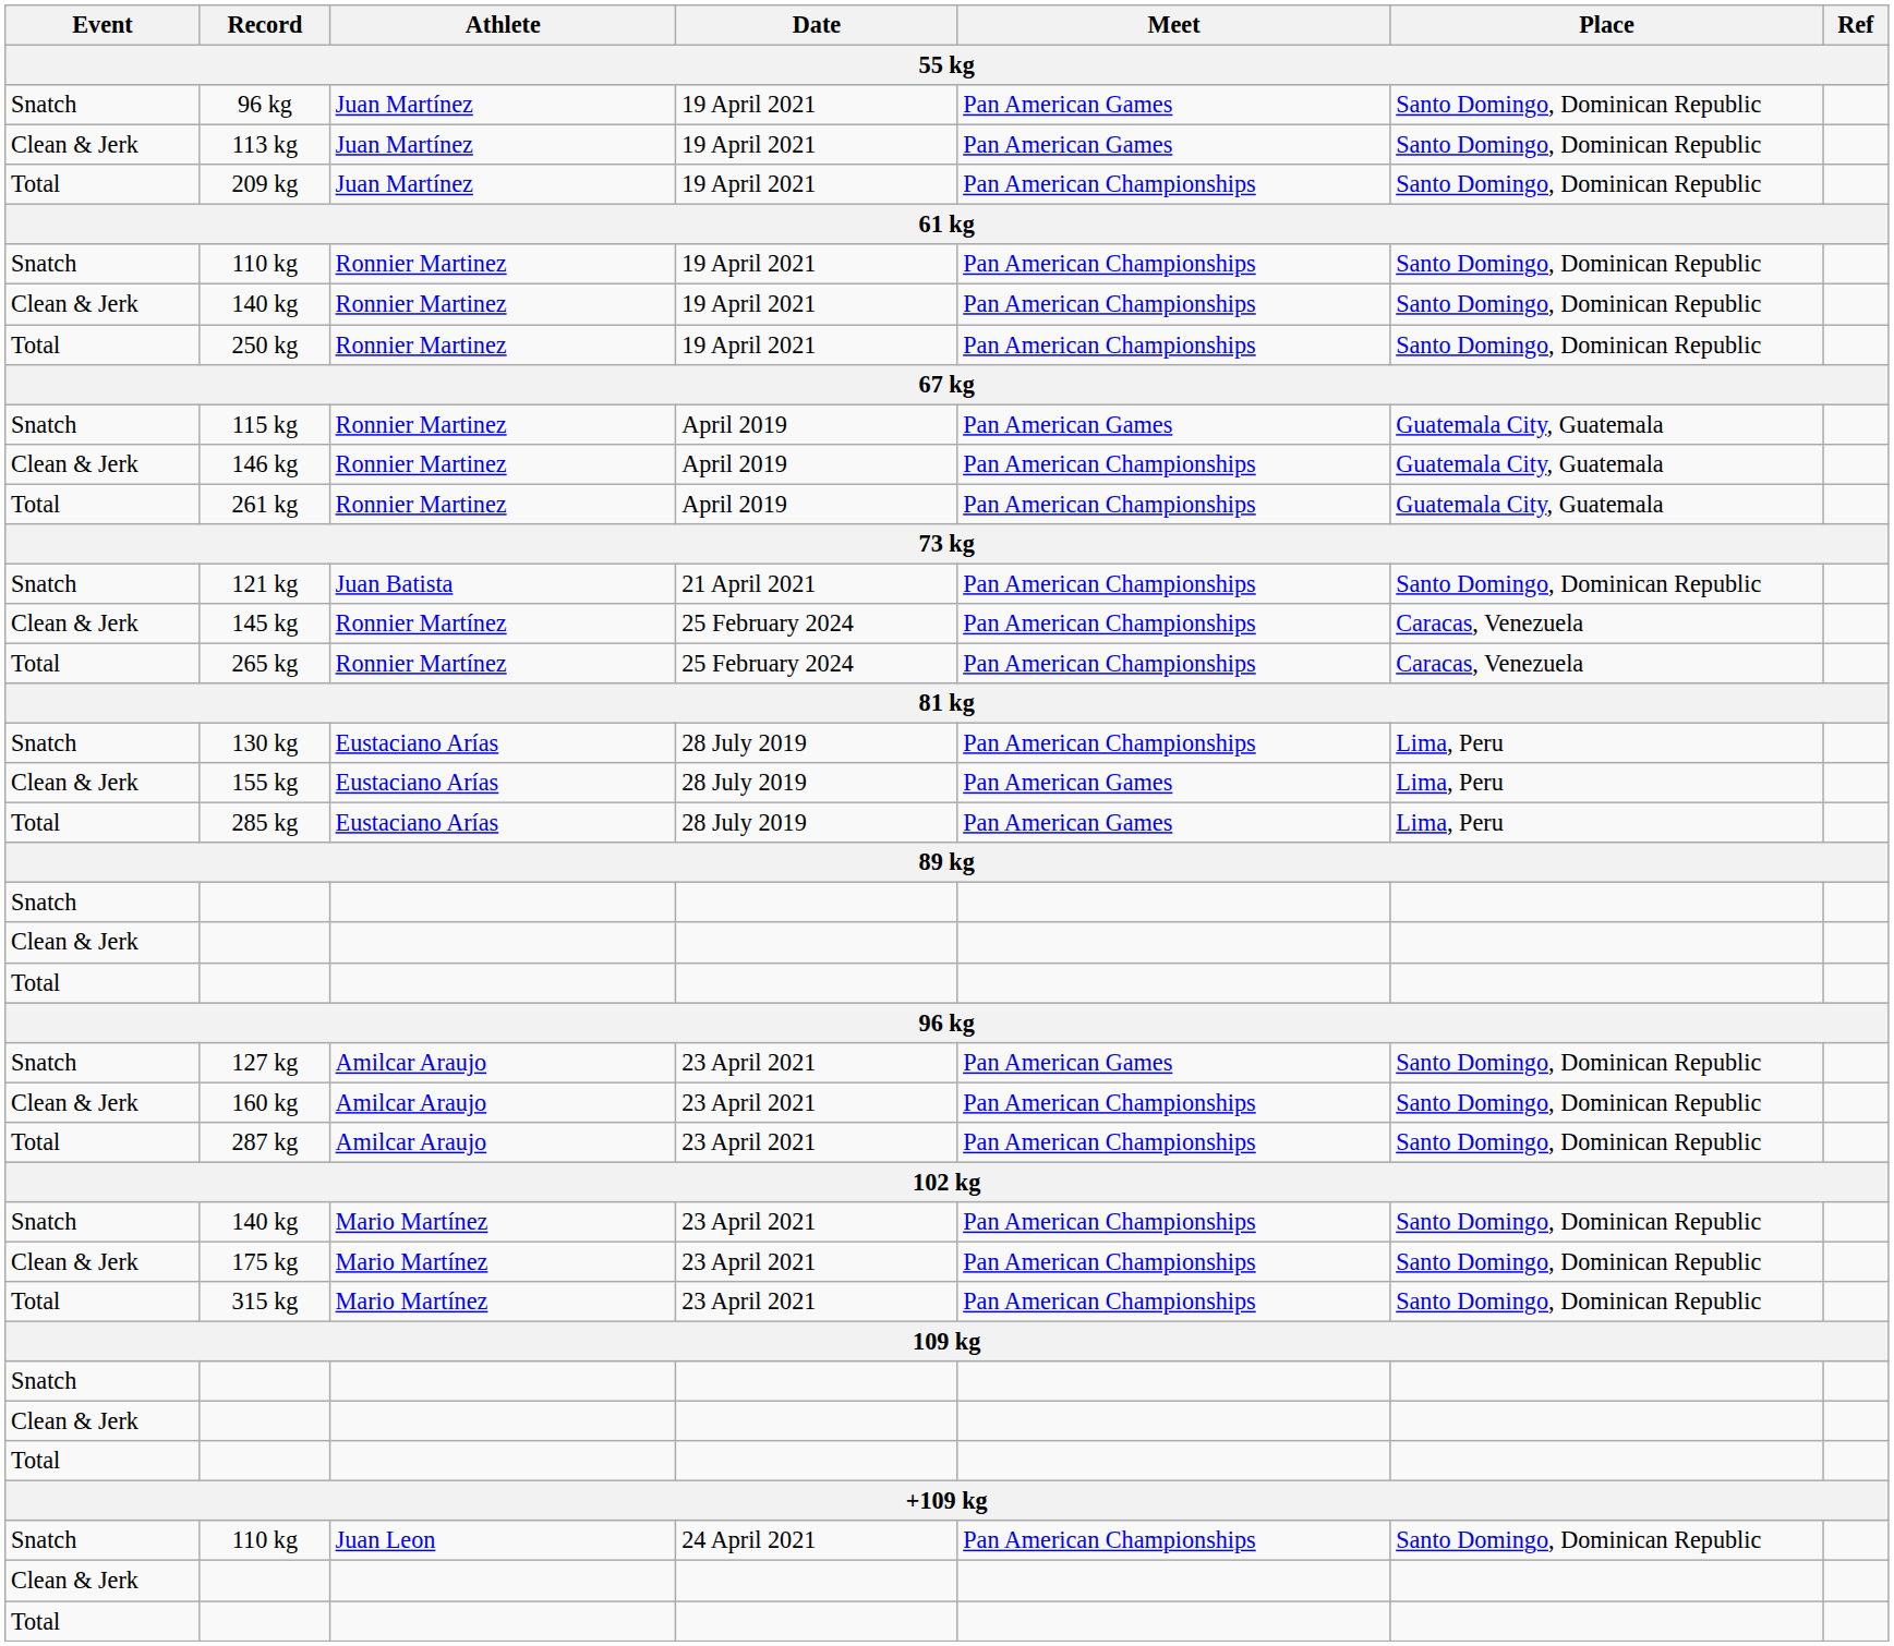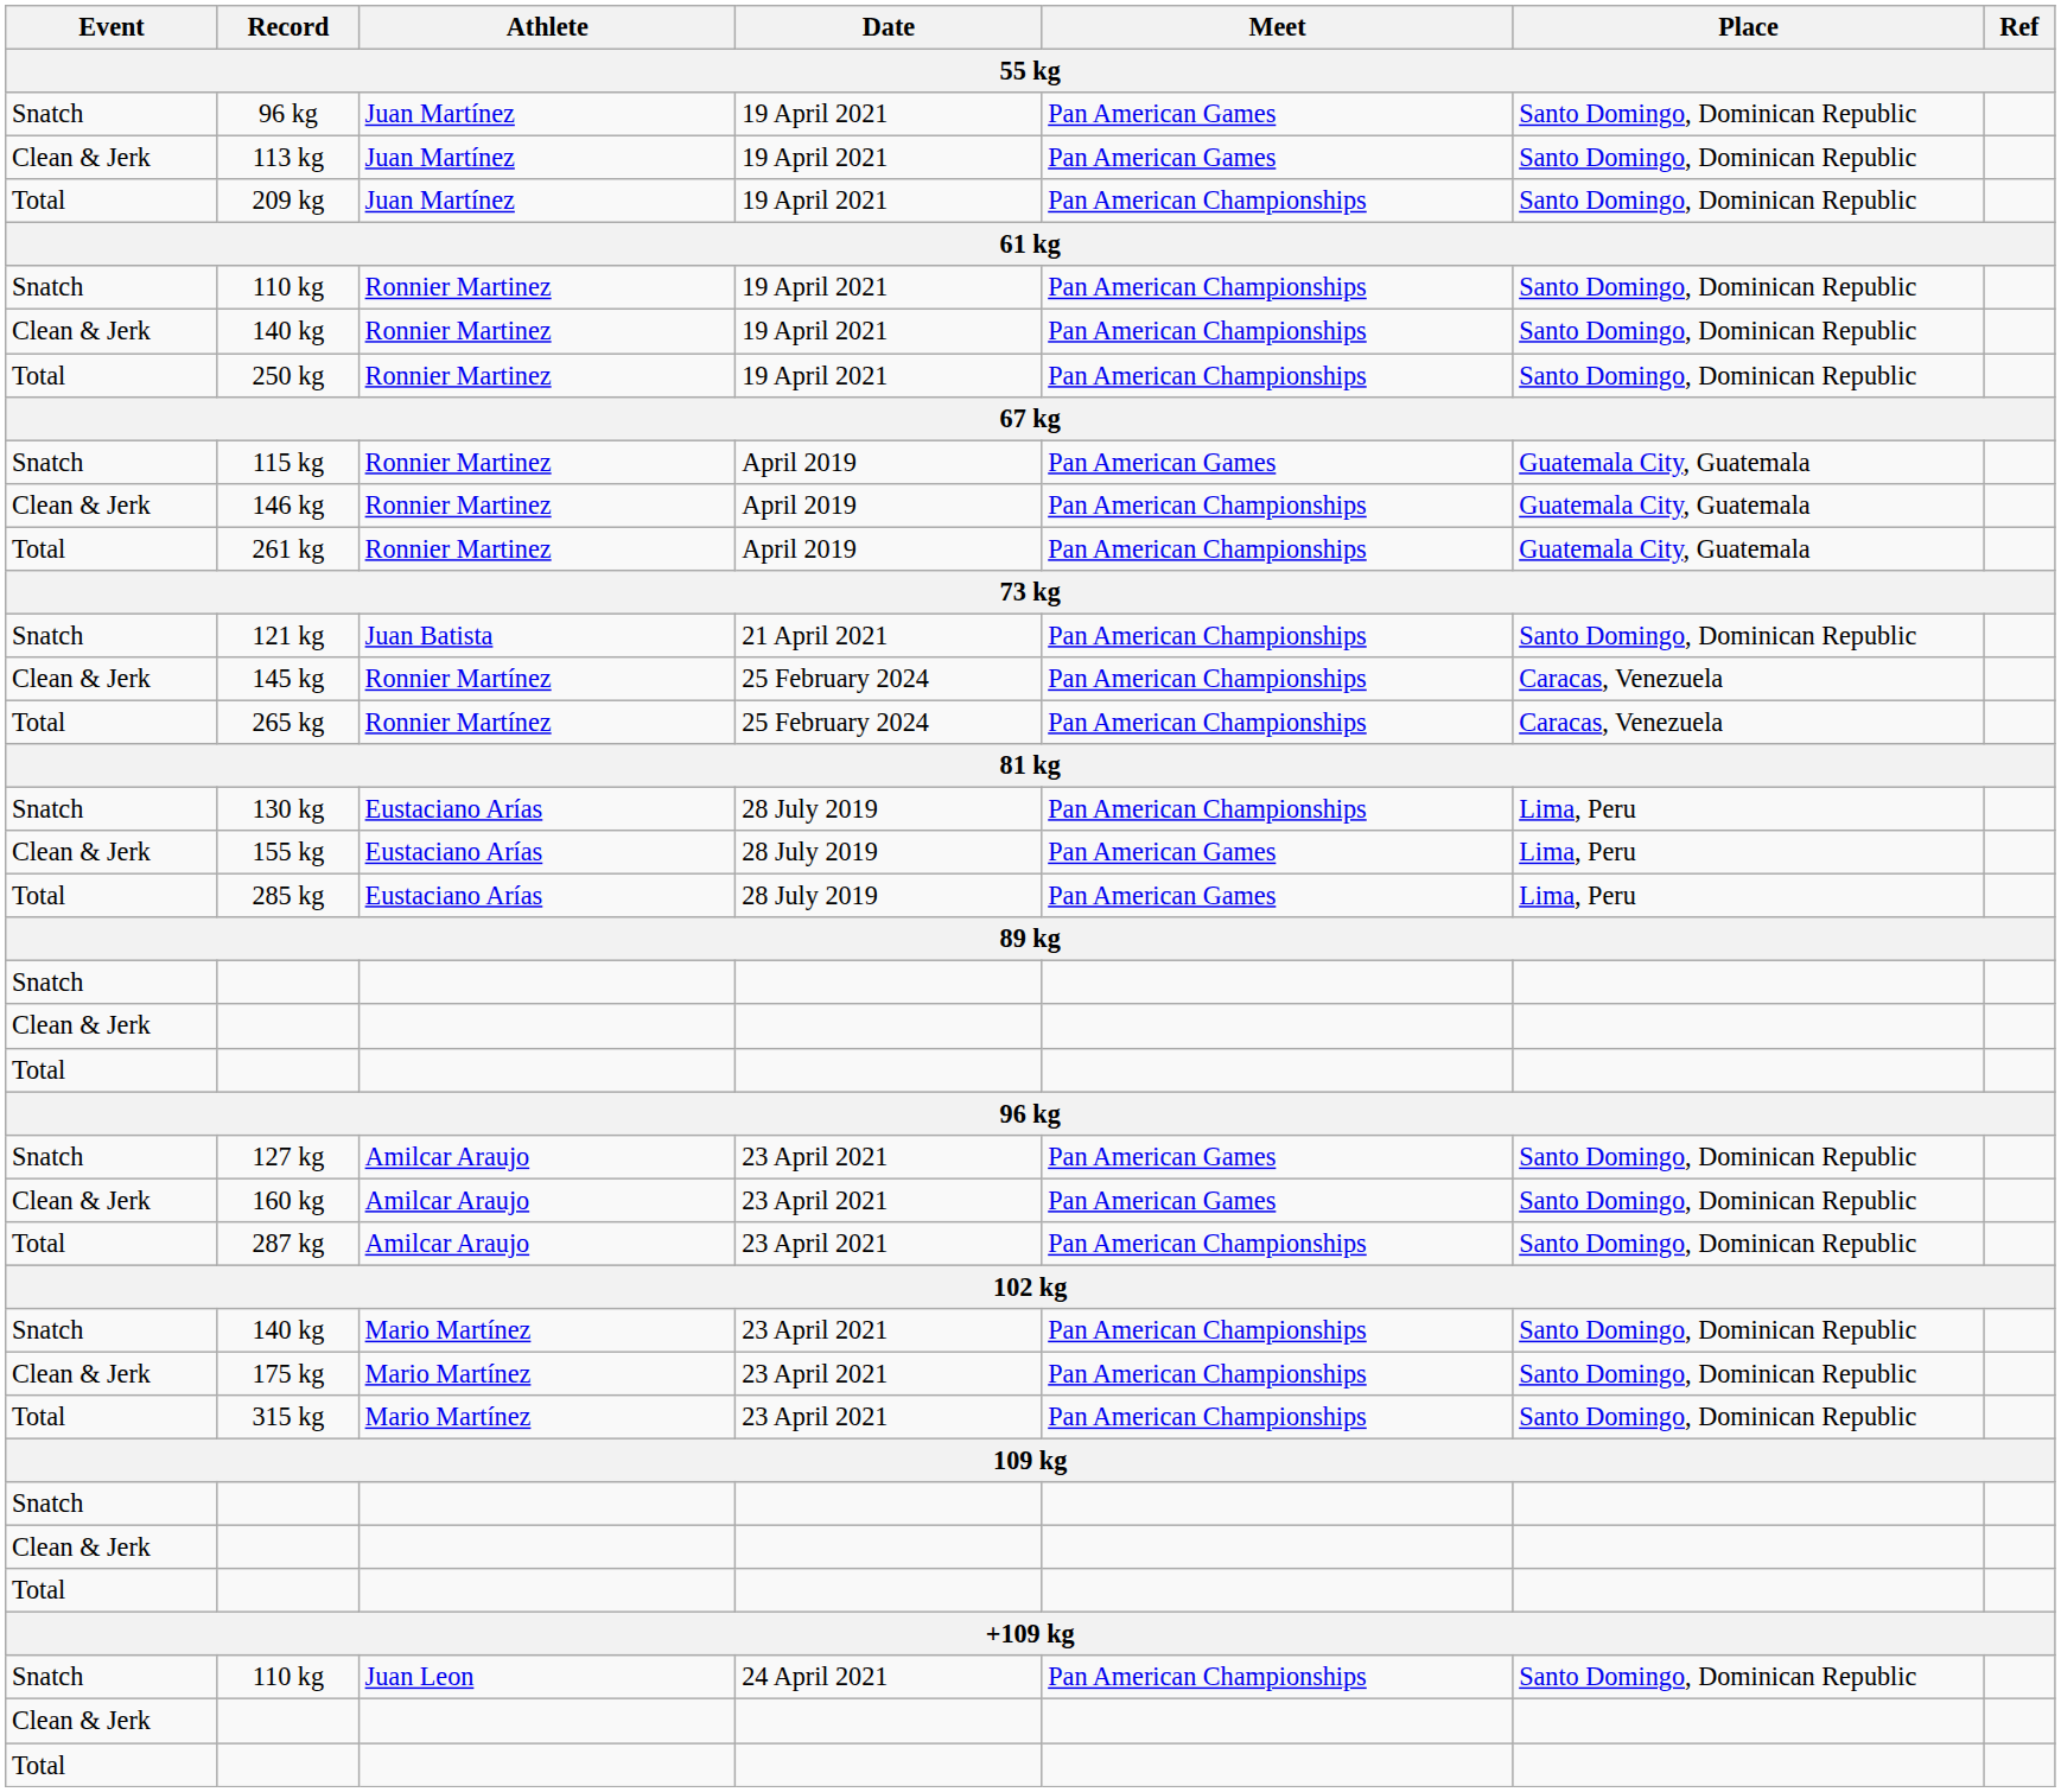 <table class="wikitable" style="font-size:95%;">
 <tr>
 <th width=9%>Event</th>
 <th width=6%>Record</th>
 <th width=16%>Athlete</th>
 <th width=13%>Date</th>
 <th width=20%>Meet</th>
 <th width=20%>Place</th>
 <th width=3%>Ref</th>
 </tr>
 <tr bgcolor="#DDDDDD">
 <th colspan="7">55 kg</th>
 </tr>
 <tr>
 <td>Snatch</td>
 <td align="center">96 kg</td>
 <td><a href='#'>Juan Martínez</a></td>
 <td>19 April 2021</td>
 <td><a href='#'>Pan American Games</a></td>
 <td><a href='#'>Santo Domingo</a>, Dominican Republic</td>
 <td></td>
 </tr>
 <tr>
 <td>Clean & Jerk</td>
 <td align="center">113 kg</td>
 <td><a href='#'>Juan Martínez</a></td>
 <td>19 April 2021</td>
 <td><a href='#'>Pan American Games</a></td>
 <td><a href='#'>Santo Domingo</a>, Dominican Republic</td>
 <td></td>
 </tr>
 <tr>
 <td>Total</td>
 <td align="center">209 kg</td>
 <td><a href='#'>Juan Martínez</a></td>
 <td>19 April 2021</td>
 <td><a href='#'>Pan American Championships</a></td>
 <td><a href='#'>Santo Domingo</a>, Dominican Republic</td>
 <td></td>
 </tr>
 <tr bgcolor="#DDDDDD">
 <th colspan="7">61 kg</th>
 </tr>
 <tr>
 <td>Snatch</td>
 <td align="center">110 kg</td>
 <td><a href='#'>Ronnier Martinez</a></td>
 <td>19 April 2021</td>
 <td><a href='#'>Pan American Championships</a></td>
 <td><a href='#'>Santo Domingo</a>, Dominican Republic</td>
 <td></td>
 </tr>
 <tr>
 <td>Clean & Jerk</td>
 <td align="center">140 kg</td>
 <td><a href='#'>Ronnier Martinez</a></td>
 <td>19 April 2021</td>
 <td><a href='#'>Pan American Championships</a></td>
 <td><a href='#'>Santo Domingo</a>, Dominican Republic</td>
 <td></td>
 </tr>
 <tr>
 <td>Total</td>
 <td align="center">250 kg</td>
 <td><a href='#'>Ronnier Martinez</a></td>
 <td>19 April 2021</td>
 <td><a href='#'>Pan American Championships</a></td>
 <td><a href='#'>Santo Domingo</a>, Dominican Republic</td>
 <td></td>
 </tr>
 <tr bgcolor="#DDDDDD">
 <th colspan="7">67 kg</th>
 </tr>
 <tr>
 <td>Snatch</td>
 <td align="center">115 kg</td>
 <td><a href='#'>Ronnier Martinez</a></td>
 <td>April 2019</td>
 <td><a href='#'>Pan American Games</a></td>
 <td><a href='#'>Guatemala City</a>, Guatemala</td>
 <td></td>
 </tr>
 <tr>
 <td>Clean & Jerk</td>
 <td align="center">146 kg</td>
 <td><a href='#'>Ronnier Martinez</a></td>
 <td>April 2019</td>
 <td><a href='#'>Pan American Championships</a></td>
 <td><a href='#'>Guatemala City</a>, Guatemala</td>
 <td></td>
 </tr>
 <tr>
 <td>Total</td>
 <td align="center">261 kg</td>
 <td><a href='#'>Ronnier Martinez</a></td>
 <td>April 2019</td>
 <td><a href='#'>Pan American Championships</a></td>
 <td><a href='#'>Guatemala City</a>, Guatemala</td>
 <td></td>
 </tr>
 <tr bgcolor="#DDDDDD">
 <th colspan="7">73 kg</th>
 </tr>
 <tr>
 <td>Snatch</td>
 <td align="center">121 kg</td>
 <td><a href='#'>Juan Batista</a></td>
 <td>21 April 2021</td>
 <td><a href='#'>Pan American Championships</a></td>
 <td><a href='#'>Santo Domingo</a>, Dominican Republic</td>
 <td></td>
 </tr>
 <tr>
 <td>Clean & Jerk</td>
 <td align="center">145 kg</td>
 <td><a href='#'>Ronnier Martínez</a></td>
 <td>25 February 2024</td>
 <td><a href='#'>Pan American Championships</a></td>
 <td><a href='#'>Caracas</a>, Venezuela</td>
 <td></td>
 </tr>
 <tr>
 <td>Total</td>
 <td align="center">265 kg</td>
 <td><a href='#'>Ronnier Martínez</a></td>
 <td>25 February 2024</td>
 <td><a href='#'>Pan American Championships</a></td>
 <td><a href='#'>Caracas</a>, Venezuela</td>
 <td></td>
 </tr>
 <tr bgcolor="#DDDDDD">
 <th colspan="7">81 kg</th>
 </tr>
 <tr>
 <td>Snatch</td>
 <td align="center">130 kg</td>
 <td><a href='#'>Eustaciano Arías</a></td>
 <td>28 July 2019</td>
 <td><a href='#'>Pan American Championships</a></td>
 <td><a href='#'>Lima</a>, Peru</td>
 <td></td>
 </tr>
 <tr>
 <td>Clean & Jerk</td>
 <td align="center">155 kg</td>
 <td><a href='#'>Eustaciano Arías</a></td>
 <td>28 July 2019</td>
 <td><a href='#'>Pan American Games</a></td>
 <td><a href='#'>Lima</a>, Peru</td>
 <td></td>
 </tr>
 <tr>
 <td>Total</td>
 <td align="center">285 kg</td>
 <td><a href='#'>Eustaciano Arías</a></td>
 <td>28 July 2019</td>
 <td><a href='#'>Pan American Games</a></td>
 <td><a href='#'>Lima</a>, Peru</td>
 <td></td>
 </tr>
 <tr bgcolor="#DDDDDD">
 <th colspan="7">89 kg</th>
 </tr>
 <tr>
 <td>Snatch</td>
 <td align="center"></td>
 <td></td>
 <td></td>
 <td></td>
 <td></td>
 <td></td>
 </tr>
 <tr>
 <td>Clean & Jerk</td>
 <td align="center"></td>
 <td></td>
 <td></td>
 <td></td>
 <td></td>
 <td></td>
 </tr>
 <tr>
 <td>Total</td>
 <td align="center"></td>
 <td></td>
 <td></td>
 <td></td>
 <td></td>
 <td></td>
 </tr>
 <tr bgcolor="#DDDDDD">
 <th colspan="7">96 kg</th>
 </tr>
 <tr>
 <td>Snatch</td>
 <td align="center">127 kg</td>
 <td><a href='#'>Amilcar Araujo</a></td>
 <td>23 April 2021</td>
 <td><a href='#'>Pan American Games</a></td>
 <td><a href='#'>Santo Domingo</a>, Dominican Republic</td>
 <td></td>
 </tr>
 <tr>
 <td>Clean & Jerk</td>
 <td align="center">160 kg</td>
 <td><a href='#'>Amilcar Araujo</a></td>
 <td>23 April 2021</td>
-<td><a href='#'>Pan American Championships</a></td>
+<td><a href='#'>Pan American Games</a></td>
 <td><a href='#'>Santo Domingo</a>, Dominican Republic</td>
 <td></td>
 </tr>
 <tr>
 <td>Total</td>
 <td align="center">287 kg</td>
 <td><a href='#'>Amilcar Araujo</a></td>
 <td>23 April 2021</td>
 <td><a href='#'>Pan American Championships</a></td>
 <td><a href='#'>Santo Domingo</a>, Dominican Republic</td>
 <td></td>
 </tr>
 <tr bgcolor="#DDDDDD">
 <th colspan="7">102 kg</th>
 </tr>
 <tr>
 <td>Snatch</td>
 <td align="center">140 kg</td>
 <td><a href='#'>Mario Martínez</a></td>
 <td>23 April 2021</td>
 <td><a href='#'>Pan American Championships</a></td>
 <td><a href='#'>Santo Domingo</a>, Dominican Republic</td>
 <td></td>
 </tr>
 <tr>
 <td>Clean & Jerk</td>
 <td align="center">175 kg</td>
 <td><a href='#'>Mario Martínez</a></td>
 <td>23 April 2021</td>
 <td><a href='#'>Pan American Championships</a></td>
 <td><a href='#'>Santo Domingo</a>, Dominican Republic</td>
 <td></td>
 </tr>
 <tr>
 <td>Total</td>
 <td align="center">315 kg</td>
 <td><a href='#'>Mario Martínez</a></td>
 <td>23 April 2021</td>
 <td><a href='#'>Pan American Championships</a></td>
 <td><a href='#'>Santo Domingo</a>, Dominican Republic</td>
 <td></td>
 </tr>
 <tr bgcolor="#DDDDDD">
 <th colspan="7">109 kg</th>
 </tr>
 <tr>
 <td>Snatch</td>
 <td align="center"></td>
 <td></td>
 <td></td>
 <td></td>
 <td></td>
 <td></td>
 </tr>
 <tr>
 <td>Clean & Jerk</td>
 <td align="center"></td>
 <td></td>
 <td></td>
 <td></td>
 <td></td>
 <td></td>
 </tr>
 <tr>
 <td>Total</td>
 <td align="center"></td>
 <td></td>
 <td></td>
 <td></td>
 <td></td>
 <td></td>
 </tr>
 <tr bgcolor="#DDDDDD">
 <th colspan="7">+109 kg</th>
 </tr>
 <tr>
 <td>Snatch</td>
 <td align="center">110 kg</td>
 <td><a href='#'>Juan Leon</a></td>
 <td>24 April 2021</td>
 <td><a href='#'>Pan American Championships</a></td>
 <td><a href='#'>Santo Domingo</a>, Dominican Republic</td>
 <td></td>
 </tr>
 <tr>
 <td>Clean & Jerk</td>
 <td align="center"></td>
 <td></td>
 <td></td>
 <td></td>
 <td></td>
 <td></td>
 </tr>
 <tr>
 <td>Total</td>
 <td align="center"></td>
 <td></td>
 <td></td>
 <td></td>
 <td></td>
 <td></td>
 </tr>
 </table>
